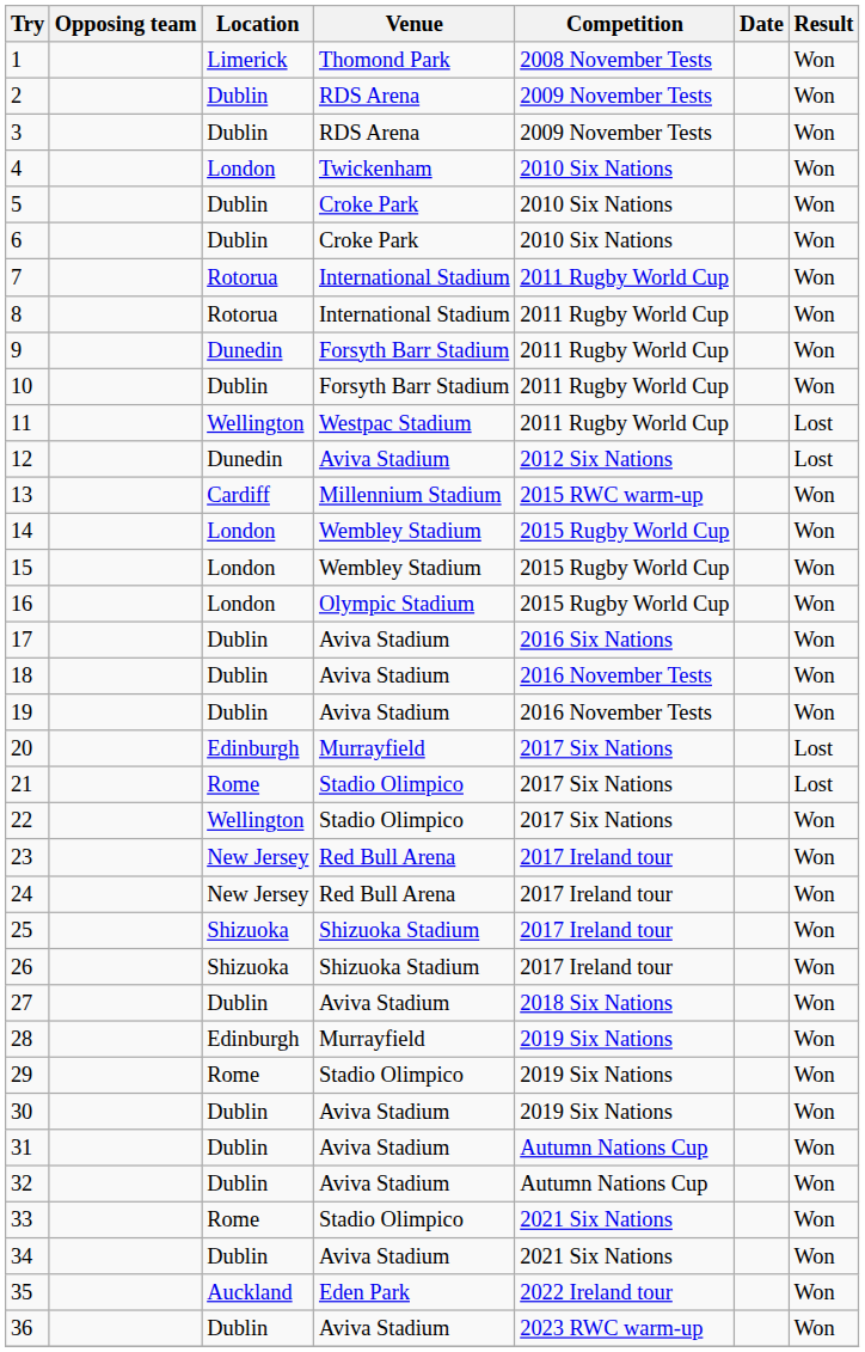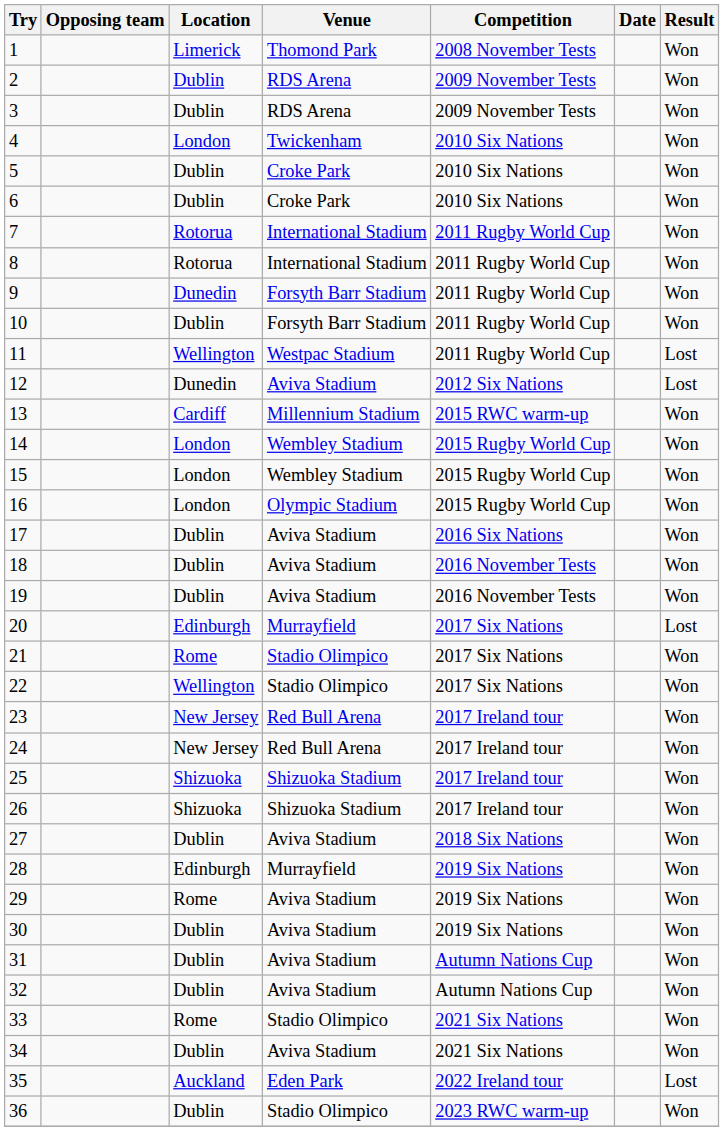 <table class="wikitable sortable" style="font-size:95%">
 <tr>
 <th>Try</th>
 <th>Opposing team</th>
 <th>Location</th>
 <th>Venue</th>
 <th>Competition</th>
 <th>Date</th>
 <th>Result</th>
 </tr>
 <tr>
 <td>1</td>
 <td></td>
 <td><a href='#'>Limerick</a></td>
 <td><a href='#'>Thomond Park</a></td>
 <td><a href='#'>2008 November Tests</a></td>
 <td></td>
 <td>Won</td>
 </tr>
 <tr>
 <td>2</td>
 <td></td>
 <td><a href='#'>Dublin</a></td>
 <td><a href='#'>RDS Arena</a></td>
 <td><a href='#'>2009 November Tests</a></td>
 <td></td>
 <td>Won</td>
 </tr>
 <tr>
 <td>3</td>
 <td></td>
 <td>Dublin</td>
 <td>RDS Arena</td>
 <td>2009 November Tests</td>
 <td></td>
 <td>Won</td>
 </tr>
 <tr>
 <td>4</td>
 <td></td>
 <td><a href='#'>London</a></td>
 <td><a href='#'>Twickenham</a></td>
 <td><a href='#'>2010 Six Nations</a></td>
 <td></td>
 <td>Won</td>
 </tr>
 <tr>
 <td>5</td>
 <td></td>
 <td>Dublin</td>
 <td><a href='#'>Croke Park</a></td>
 <td>2010 Six Nations</td>
 <td></td>
 <td>Won</td>
 </tr>
 <tr>
 <td>6</td>
 <td></td>
 <td>Dublin</td>
 <td>Croke Park</td>
 <td>2010 Six Nations</td>
 <td></td>
 <td>Won</td>
 </tr>
 <tr>
 <td>7</td>
 <td></td>
 <td><a href='#'>Rotorua</a></td>
 <td><a href='#'>International Stadium</a></td>
 <td><a href='#'>2011 Rugby World Cup</a></td>
 <td></td>
 <td>Won</td>
 </tr>
 <tr>
 <td>8</td>
 <td></td>
 <td>Rotorua</td>
 <td>International Stadium</td>
 <td>2011 Rugby World Cup</td>
 <td></td>
 <td>Won</td>
 </tr>
 <tr>
 <td>9</td>
 <td></td>
 <td><a href='#'>Dunedin</a></td>
 <td><a href='#'>Forsyth Barr Stadium</a></td>
 <td>2011 Rugby World Cup</td>
 <td></td>
 <td>Won</td>
 </tr>
 <tr>
 <td>10</td>
 <td></td>
 <td>Dublin</td>
 <td>Forsyth Barr Stadium</td>
 <td>2011 Rugby World Cup</td>
 <td></td>
 <td>Won</td>
 </tr>
 <tr>
 <td>11</td>
 <td></td>
 <td><a href='#'>Wellington</a></td>
 <td><a href='#'>Westpac Stadium</a></td>
 <td>2011 Rugby World Cup</td>
 <td></td>
 <td>Lost</td>
 </tr>
 <tr>
 <td>12</td>
 <td></td>
 <td>Dunedin</td>
 <td><a href='#'>Aviva Stadium</a></td>
 <td><a href='#'>2012 Six Nations</a></td>
 <td></td>
 <td>Lost</td>
 </tr>
 <tr>
 <td>13</td>
 <td></td>
 <td><a href='#'>Cardiff</a></td>
 <td><a href='#'>Millennium Stadium</a></td>
 <td><a href='#'>2015 RWC warm-up</a></td>
 <td></td>
 <td>Won</td>
 </tr>
 <tr>
 <td>14</td>
 <td></td>
 <td><a href='#'>London</a></td>
 <td><a href='#'>Wembley Stadium</a></td>
 <td><a href='#'>2015 Rugby World Cup</a></td>
 <td></td>
 <td>Won</td>
 </tr>
 <tr>
 <td>15</td>
 <td></td>
 <td>London</td>
 <td>Wembley Stadium</td>
 <td>2015 Rugby World Cup</td>
 <td></td>
 <td>Won</td>
 </tr>
 <tr>
 <td>16</td>
 <td></td>
 <td>London</td>
 <td><a href='#'>Olympic Stadium</a></td>
 <td>2015 Rugby World Cup</td>
 <td></td>
 <td>Won</td>
 </tr>
 <tr>
 <td>17</td>
 <td></td>
 <td>Dublin</td>
 <td>Aviva Stadium</td>
 <td><a href='#'>2016 Six Nations</a></td>
 <td></td>
 <td>Won</td>
 </tr>
 <tr>
 <td>18</td>
 <td></td>
 <td>Dublin</td>
 <td>Aviva Stadium</td>
 <td><a href='#'>2016 November Tests</a></td>
 <td></td>
 <td>Won</td>
 </tr>
 <tr>
 <td>19</td>
 <td></td>
 <td>Dublin</td>
 <td>Aviva Stadium</td>
 <td>2016 November Tests</td>
 <td></td>
 <td>Won</td>
 </tr>
 <tr>
 <td>20</td>
 <td></td>
 <td><a href='#'>Edinburgh</a></td>
 <td><a href='#'>Murrayfield</a></td>
 <td><a href='#'>2017 Six Nations</a></td>
 <td></td>
 <td>Lost</td>
 </tr>
 <tr>
 <td>21</td>
 <td></td>
 <td><a href='#'>Rome</a></td>
 <td><a href='#'>Stadio Olimpico</a></td>
 <td>2017 Six Nations</td>
 <td></td>
-<td>Lost</td>
+<td>Won</td>
 </tr>
 <tr>
 <td>22</td>
 <td></td>
 <td><a href='#'>Wellington</a></td>
 <td>Stadio Olimpico</td>
 <td>2017 Six Nations</td>
 <td></td>
 <td>Won</td>
 </tr>
 <tr>
 <td>23</td>
 <td></td>
 <td><a href='#'>New Jersey</a></td>
 <td><a href='#'>Red Bull Arena</a></td>
 <td><a href='#'>2017 Ireland tour</a></td>
 <td></td>
 <td>Won</td>
 </tr>
 <tr>
 <td>24</td>
 <td></td>
 <td>New Jersey</td>
 <td>Red Bull Arena</td>
 <td>2017 Ireland tour</td>
 <td></td>
 <td>Won</td>
 </tr>
 <tr>
 <td>25</td>
 <td></td>
 <td><a href='#'>Shizuoka</a></td>
 <td><a href='#'>Shizuoka Stadium</a></td>
 <td><a href='#'>2017 Ireland tour</a></td>
 <td></td>
 <td>Won</td>
 </tr>
 <tr>
 <td>26</td>
 <td></td>
 <td>Shizuoka</td>
 <td>Shizuoka Stadium</td>
 <td>2017 Ireland tour</td>
 <td></td>
 <td>Won</td>
 </tr>
 <tr>
 <td>27</td>
 <td></td>
 <td>Dublin</td>
 <td>Aviva Stadium</td>
 <td><a href='#'>2018 Six Nations</a></td>
 <td></td>
 <td>Won</td>
 </tr>
 <tr>
 <td>28</td>
 <td></td>
 <td>Edinburgh</td>
 <td>Murrayfield</td>
 <td><a href='#'>2019 Six Nations</a></td>
 <td></td>
 <td>Won</td>
 </tr>
 <tr>
 <td>29</td>
 <td></td>
 <td>Rome</td>
-<td>Stadio Olimpico</td>
+<td>Aviva Stadium</td>
 <td>2019 Six Nations</td>
 <td></td>
 <td>Won</td>
 </tr>
 <tr>
 <td>30</td>
 <td></td>
 <td>Dublin</td>
 <td>Aviva Stadium</td>
 <td>2019 Six Nations</td>
 <td></td>
 <td>Won</td>
 </tr>
 <tr>
 <td>31</td>
 <td></td>
 <td>Dublin</td>
 <td>Aviva Stadium</td>
 <td><a href='#'>Autumn Nations Cup</a></td>
 <td></td>
 <td>Won</td>
 </tr>
 <tr>
 <td>32</td>
 <td></td>
 <td>Dublin</td>
 <td>Aviva Stadium</td>
 <td>Autumn Nations Cup</td>
 <td></td>
 <td>Won</td>
 </tr>
 <tr>
 <td>33</td>
 <td></td>
 <td>Rome</td>
 <td>Stadio Olimpico</td>
 <td><a href='#'>2021 Six Nations</a></td>
 <td></td>
 <td>Won</td>
 </tr>
 <tr>
 <td>34</td>
 <td></td>
 <td>Dublin</td>
 <td>Aviva Stadium</td>
 <td>2021 Six Nations</td>
 <td></td>
 <td>Won</td>
 </tr>
 <tr>
 <td>35</td>
 <td></td>
 <td><a href='#'>Auckland</a></td>
 <td><a href='#'>Eden Park</a></td>
 <td><a href='#'>2022 Ireland tour</a></td>
 <td></td>
-<td>Won</td>
+<td>Lost</td>
 </tr>
 <tr>
 <td>36</td>
 <td></td>
 <td>Dublin</td>
-<td>Aviva Stadium</td>
+<td>Stadio Olimpico</td>
 <td><a href='#'>2023 RWC warm-up</a></td>
 <td></td>
 <td>Won</td>
 </tr>
 <tr>
 </tr>
 </table>
